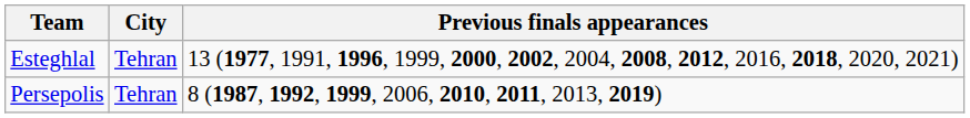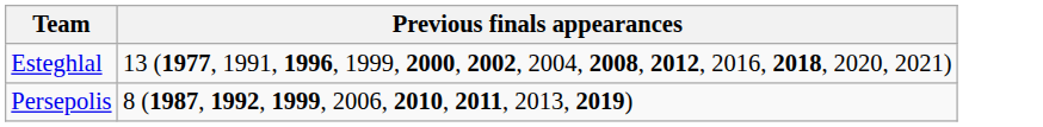 <table class="wikitable">
 <tr>
 <th>Team</th>
-<th>City</th>
 <th>Previous finals appearances</th>
 </tr>
 <tr>
 <td><a href='#'>Esteghlal</a></td>
-<td><a href='#'>Tehran</a></td>
 <td>13 (<strong>1977</strong>, 1991, <strong>1996</strong>, 1999, <strong>2000</strong>, <strong>2002</strong>, 2004, <strong>2008</strong>, <strong>2012</strong>, 2016, <strong>2018</strong>, 2020, 2021)</td>
 </tr>
 <tr>
 <td><a href='#'>Persepolis</a></td>
-<td><a href='#'>Tehran</a></td>
 <td>8 (<strong>1987</strong>, <strong>1992</strong>, <strong>1999</strong>, 2006, <strong>2010</strong>, <strong>2011</strong>, 2013, <strong>2019</strong>)</td>
 </tr>
 </table>
